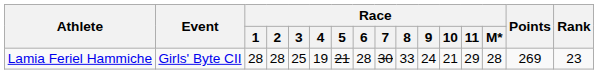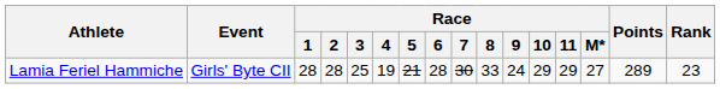 <table class="wikitable" border="1" style="font-size:90%">
 <tr>
 <th rowspan=2>Athlete</th>
 <th rowspan=2>Event</th>
 <th colspan=12>Race</th>
 <th rowspan=2>Points</th>
 <th rowspan=2>Rank</th>
 </tr>
 <tr>
 <th>1</th>
 <th>2</th>
 <th>3</th>
 <th>4</th>
 <th>5</th>
 <th>6</th>
 <th>7</th>
 <th>8</th>
 <th>9</th>
 <th>10</th>
 <th>11</th>
 <th>M*</th>
 </tr>
 <tr>
 <td><a href='#'>Lamia Feriel Hammiche</a></td>
 <td><a href='#'>Girls' Byte CII</a></td>
 <td align=center>28</td>
 <td align=center>28</td>
 <td align=center>25</td>
 <td align=center>19</td>
 <td align=center><s>21</s></td>
 <td align=center>28</td>
 <td align=center><s>30</s></td>
 <td align=center>33</td>
 <td align=center>24</td>
-<td align=center>21</td>
 <td align=center>29</td>
-<td align=center>28</td>
-<td align=center>269</td>
+<td align=center>29</td>
+<td align=center>27</td>
+<td align=center>289</td>
 <td align=center>23</td>
 </tr>
 </table>
